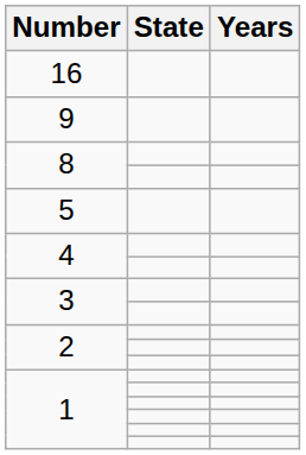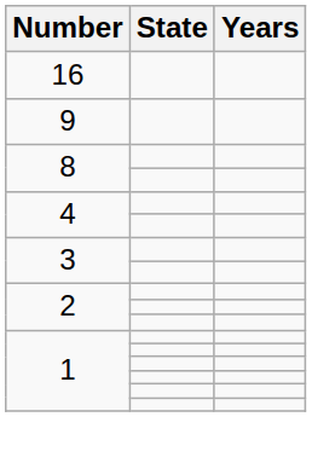 <table class="wikitable centre">
 <tr>
 <th>Number</th>
 <th>State</th>
 <th>Years</th>
 </tr>
 <tr>
 <td rowspan="1" align="center">16</td>
 <td></td>
 <td></td>
 </tr>
 <tr>
 <td rowspan="1" align="center">9</td>
 <td></td>
 <td></td>
 </tr>
 <tr>
 <td rowspan="2" align="center">8</td>
 <td></td>
 <td></td>
 </tr>
 <tr>
-<td></td>
-<td></td>
-</tr>
-<tr>
-<td rowspan="1" align="center">5</td>
 <td></td>
 <td></td>
 </tr>
 <tr>
 <td rowspan="2" align="center">4</td>
 <td></td>
 <td></td>
 </tr>
 <tr>
 <td></td>
 <td></td>
 </tr>
 <tr>
 <td rowspan="2" align="center">3</td>
 <td></td>
 <td></td>
 </tr>
 <tr>
 <td></td>
 <td></td>
 </tr>
 <tr>
 <td rowspan="3" align="center">2</td>
 <td></td>
 <td></td>
 </tr>
 <tr>
 <td></td>
 <td></td>
 </tr>
 <tr>
 <td></td>
 <td></td>
 </tr>
 <tr>
 <td rowspan="6" align="center">1</td>
 <td></td>
 <td></td>
 </tr>
 <tr>
 <td></td>
 <td></td>
 </tr>
 <tr>
 <td></td>
 <td></td>
 </tr>
 <tr>
 <td></td>
 <td></td>
 </tr>
 <tr>
 <td></td>
 <td></td>
 </tr>
 <tr>
 <td></td>
 <td></td>
 </tr>
 </table>
